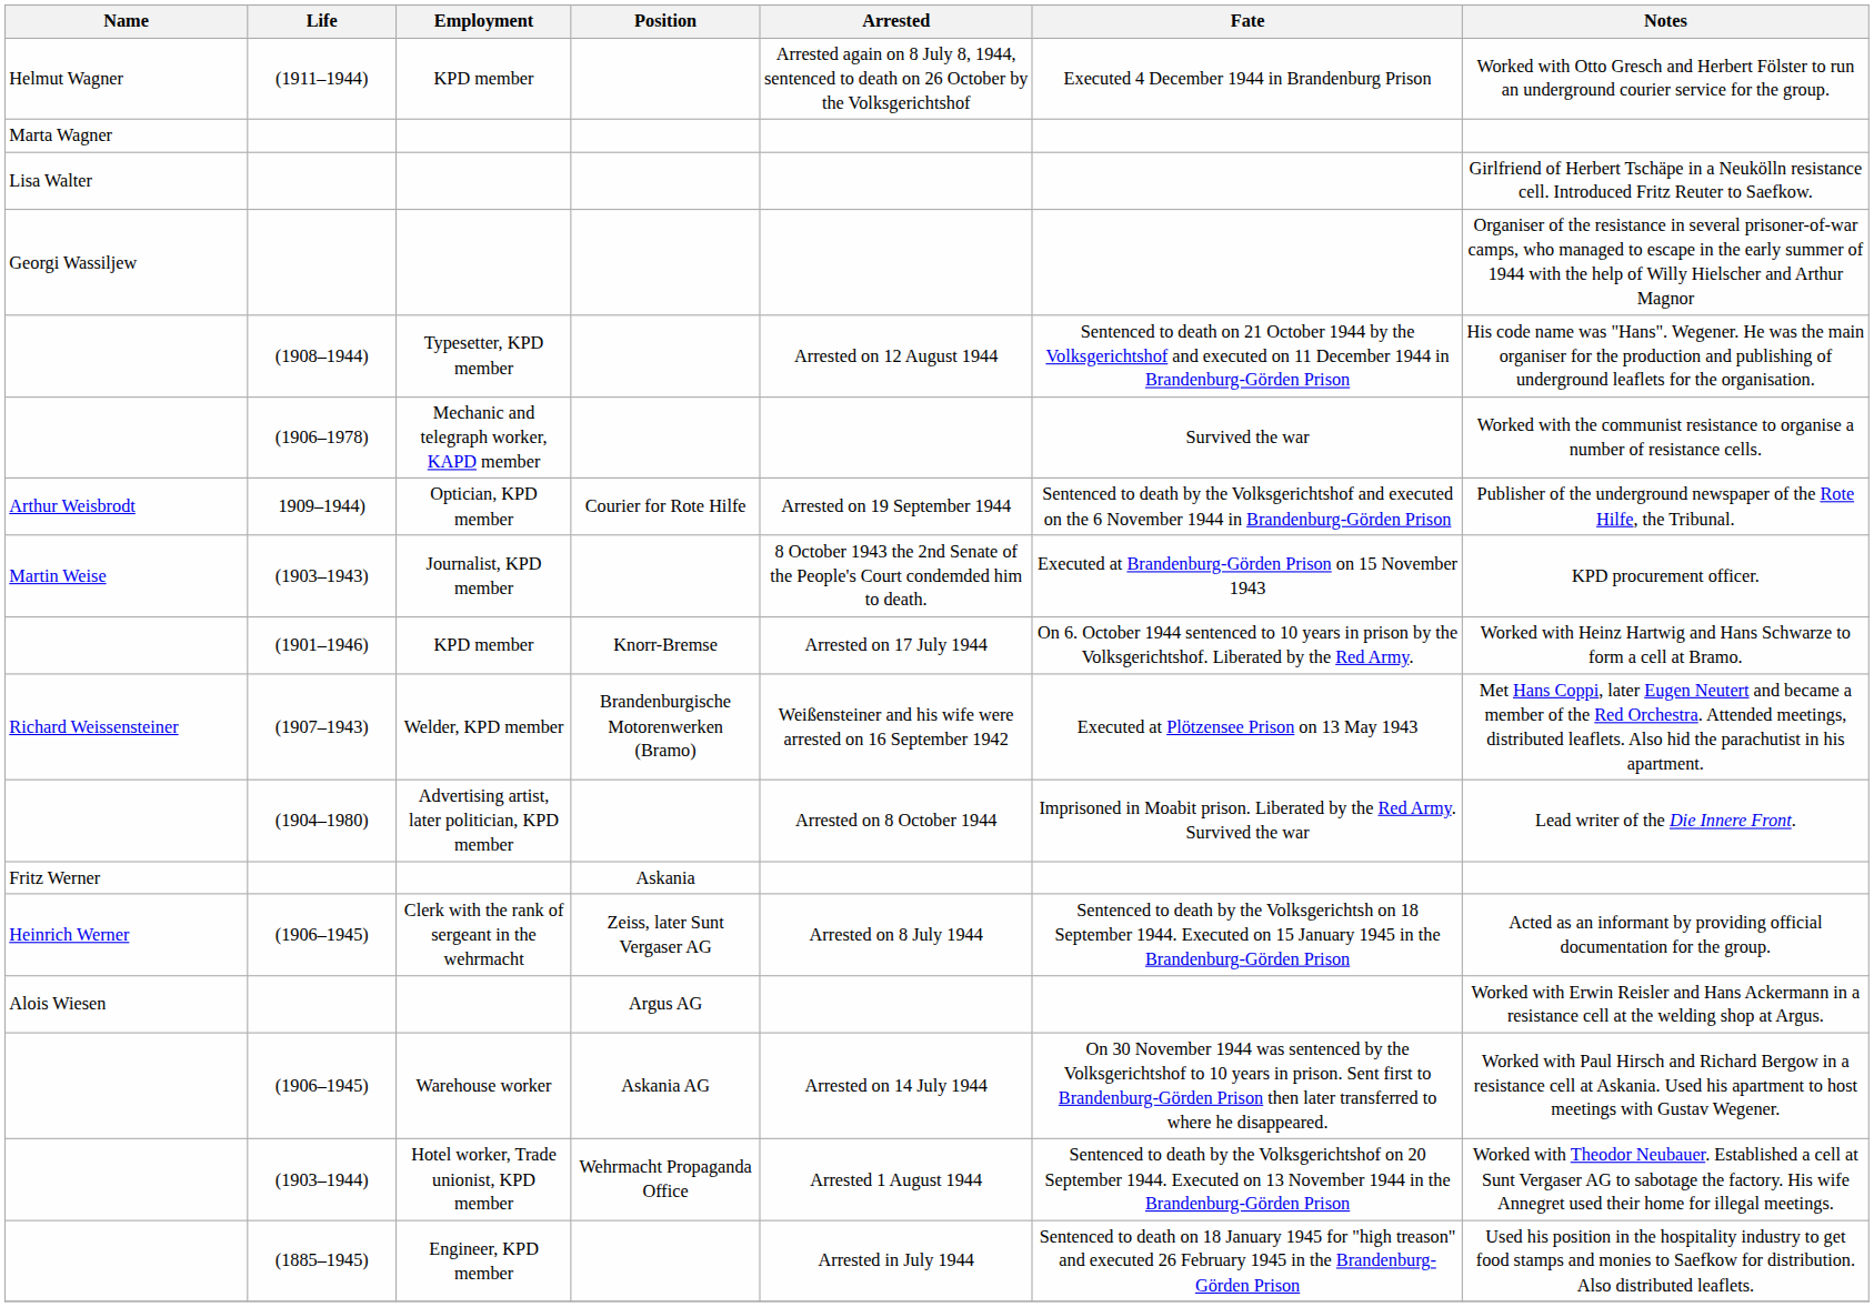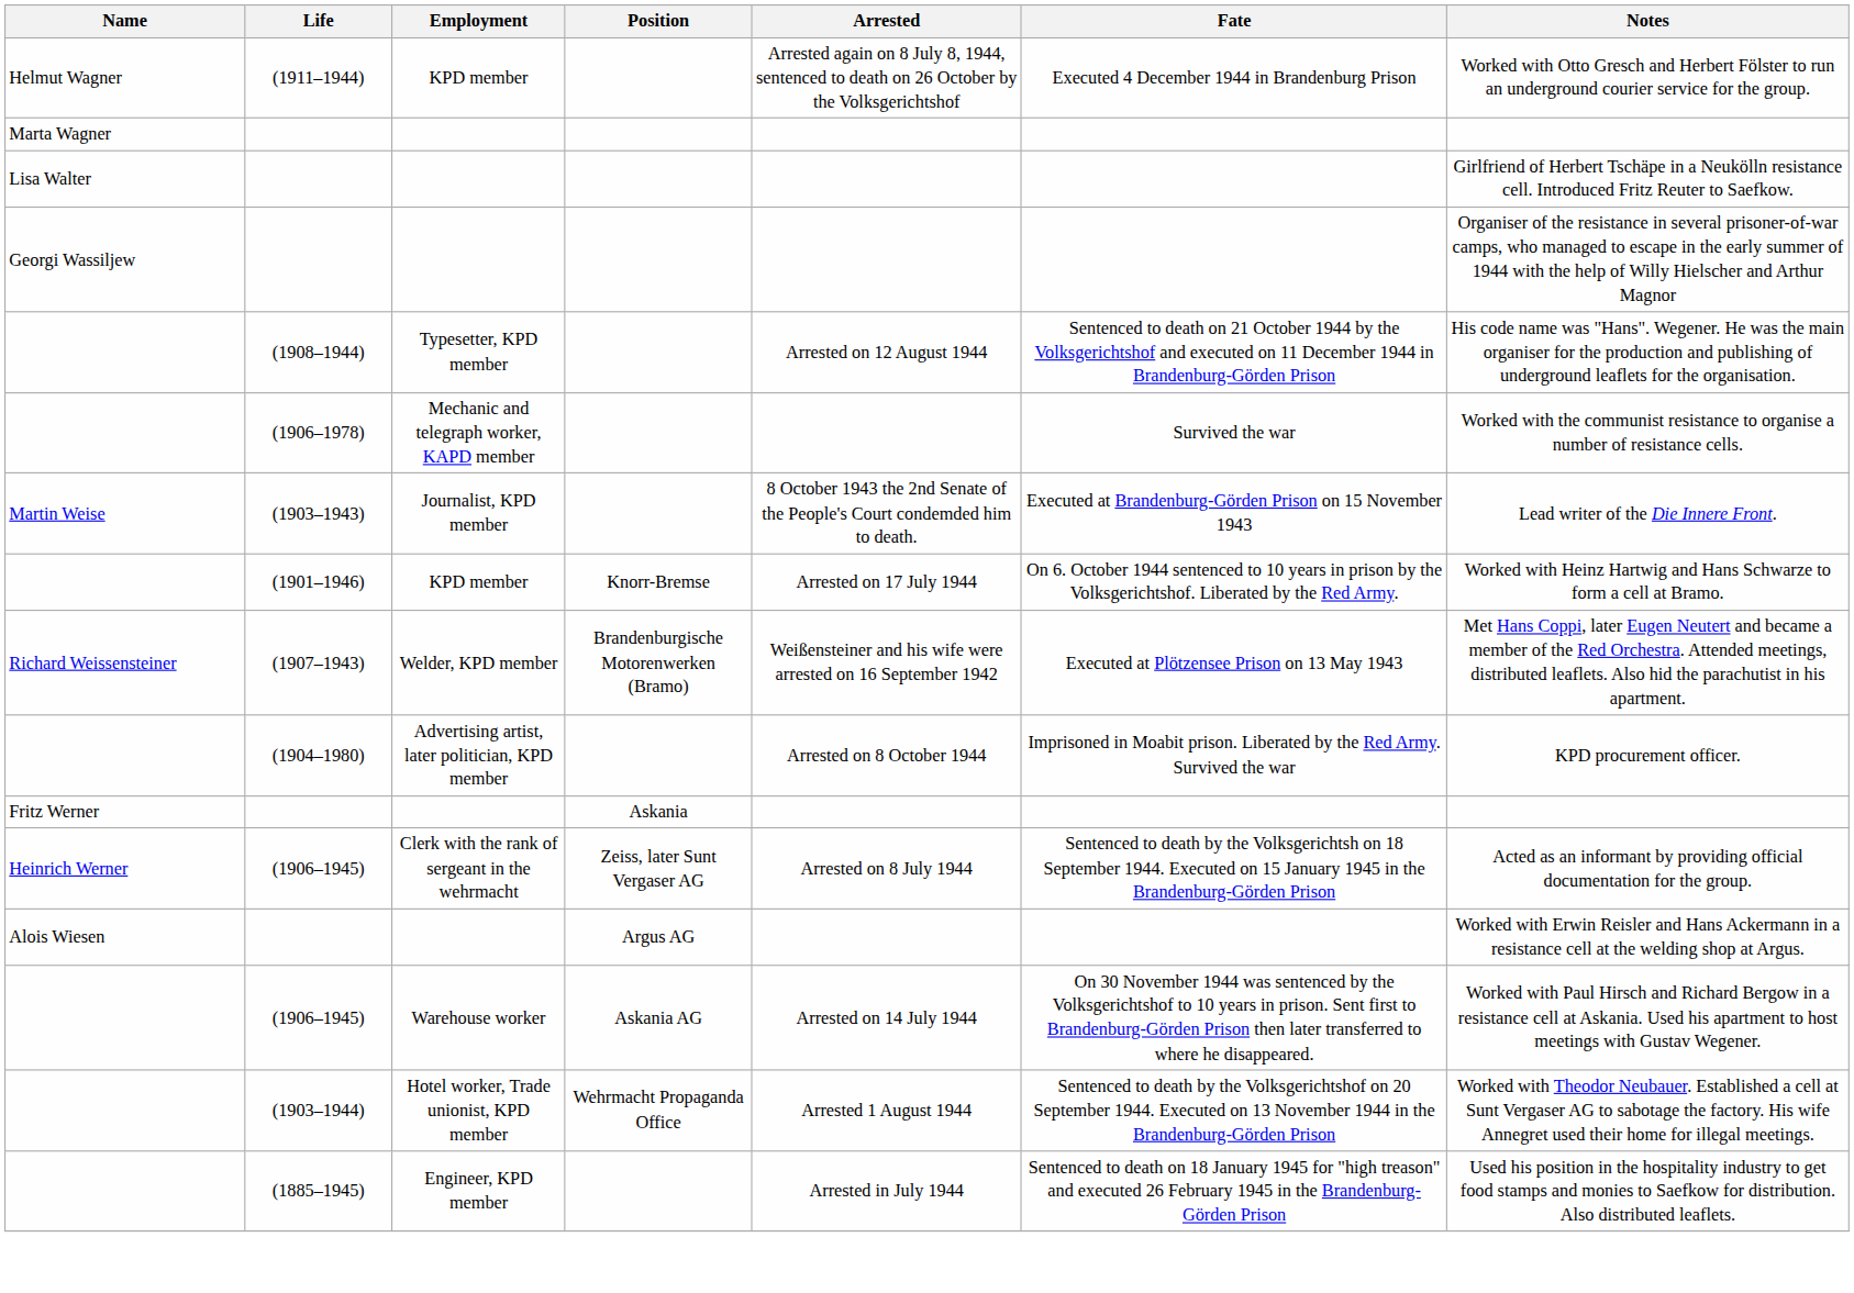 <table class="wikitable sortable" style="table-layout:fixed;background-color:#FEFEFE;font-size:95%;padding:0.30em;line-height:1.35em;">
 <tr>
 <th scope="col"  width=13%>Name</th>
 <th scope="col"  width=8%>Life</th>
 <th scope="col">Employment</th>
 <th scope="col">Position</th>
 <th scope="col">Arrested</th>
 <th scope="col">Fate</th>
 <th scope="col">Notes</th>
 </tr>
 <tr>
 <td>Helmut Wagner</td>
 <td style="text-align: center;">(1911–1944)</td>
 <td style="text-align: center;">KPD member</td>
 <td style="text-align: center;"></td>
 <td style="text-align: center;">Arrested again on 8 July 8, 1944, sentenced to death on 26 October by the Volksgerichtshof</td>
 <td style="text-align: center;">Executed 4 December 1944 in  Brandenburg Prison</td>
 <td style="text-align: center;">Worked with Otto Gresch and Herbert Fölster to run an underground courier service for the group.</td>
 </tr>
 <tr>
 <td>Marta Wagner</td>
 <td style="text-align: center;"></td>
 <td style="text-align: center;"></td>
 <td style="text-align: center;"></td>
 <td style="text-align: center;"></td>
 <td style="text-align: center;"></td>
 <td style="text-align: center;"></td>
 </tr>
 <tr>
 <td>Lisa Walter</td>
 <td style="text-align: center;"></td>
 <td style="text-align: center;"></td>
 <td style="text-align: center;"></td>
 <td style="text-align: center;"></td>
 <td style="text-align: center;"></td>
 <td style="text-align: center;">Girlfriend of  Herbert Tschäpe in a Neukölln resistance cell. Introduced Fritz Reuter to Saefkow.</td>
 </tr>
 <tr>
 <td>Georgi Wassiljew</td>
 <td style="text-align: center;"></td>
 <td style="text-align: center;"></td>
 <td style="text-align: center;"></td>
 <td style="text-align: center;"></td>
 <td style="text-align: center;"></td>
 <td style="text-align: center;">Organiser of the resistance in several prisoner-of-war camps, who managed to escape in the early summer of 1944 with the help of Willy Hielscher and Arthur Magnor</td>
 </tr>
 <tr>
 <td></td>
 <td style="text-align: center;">(1908–1944)</td>
 <td style="text-align: center;">Typesetter, KPD member</td>
 <td style="text-align: center;"></td>
 <td style="text-align: center;">Arrested on 12 August 1944</td>
 <td style="text-align: center;">Sentenced to death on 21 October 1944 by the <a href='#'>Volksgerichtshof</a> and executed on 11 December 1944 in  <a href='#'>Brandenburg-Görden Prison</a></td>
 <td style="text-align: center;">His code name was "Hans". Wegener. He was the main organiser for the production and publishing of underground leaflets for the organisation.</td>
 </tr>
 <tr>
 <td></td>
 <td style="text-align: center;">(1906–1978)</td>
 <td style="text-align: center;">Mechanic and telegraph worker, <a href='#'>KAPD</a> member</td>
 <td style="text-align: center;"></td>
 <td style="text-align: center;"></td>
 <td style="text-align: center;">Survived the war</td>
 <td style="text-align: center;">Worked with the communist resistance to organise a number of resistance cells.</td>
 </tr>
 <tr>
-<td><a href='#'>Arthur Weisbrodt</a></td>
-<td style="text-align: center;">1909–1944)</td>
-<td style="text-align: center;">Optician, KPD member</td>
-<td style="text-align: center;">Courier for Rote Hilfe</td>
-<td style="text-align: center;">Arrested on 19 September 1944</td>
-<td style="text-align: center;">Sentenced to death by the Volksgerichtshof and executed on the 6 November 1944 in  <a href='#'>Brandenburg-Görden Prison</a></td>
-<td style="text-align: center;">Publisher of the underground newspaper of the <a href='#'>Rote Hilfe</a>, the Tribunal.</td>
-</tr>
-<tr>
 <td><a href='#'>Martin Weise</a></td>
 <td style="text-align: center;">(1903–1943)</td>
 <td style="text-align: center;">Journalist, KPD member</td>
 <td style="text-align: center;"></td>
 <td style="text-align: center;">8 October 1943 the 2nd Senate of the People's Court condemded him to death.</td>
 <td style="text-align: center;">Executed at <a href='#'>Brandenburg-Görden Prison</a> on 15 November 1943</td>
-<td style="text-align: center;">KPD procurement officer.</td>
+<td style="text-align: center;">Lead writer of the <em><a href='#'>Die Innere Front</a></em>.</td>
 </tr>
 <tr>
 <td></td>
 <td style="text-align: center;">(1901–1946)</td>
 <td style="text-align: center;">KPD member</td>
 <td style="text-align: center;">Knorr-Bremse</td>
 <td style="text-align: center;">Arrested on 17 July 1944</td>
 <td style="text-align: center;">On 6. October 1944  sentenced to 10 years in prison by the Volksgerichtshof.  Liberated by the <a href='#'>Red Army</a>.</td>
 <td style="text-align: center;">Worked with Heinz Hartwig and Hans Schwarze to form a cell at Bramo.</td>
 </tr>
 <tr>
 <td><a href='#'>Richard Weissensteiner</a></td>
 <td style="text-align: center;">(1907–1943)</td>
 <td style="text-align: center;">Welder, KPD member</td>
 <td style="text-align: center;">Brandenburgische Motorenwerken (Bramo)</td>
 <td style="text-align: center;">Weißensteiner and his wife were arrested on 16 September 1942</td>
 <td style="text-align: center;">Executed at <a href='#'>Plötzensee Prison</a> on 13 May 1943</td>
 <td style="text-align: center;">Met <a href='#'>Hans Coppi</a>, later <a href='#'>Eugen Neutert</a> and became a member of the <a href='#'>Red Orchestra</a>. Attended meetings, distributed leaflets. Also hid the parachutist  in his apartment.</td>
 </tr>
 <tr>
 <td></td>
 <td style="text-align: center;">(1904–1980)</td>
 <td style="text-align: center;">Advertising artist, later politician, KPD member</td>
 <td style="text-align: center;"></td>
 <td style="text-align: center;">Arrested on 8 October 1944</td>
 <td style="text-align: center;">Imprisoned in Moabit prison. Liberated by the <a href='#'>Red Army</a>. Survived the war</td>
-<td style="text-align: center;">Lead writer of the <em><a href='#'>Die Innere Front</a></em>.</td>
+<td style="text-align: center;">KPD procurement officer.</td>
 </tr>
 <tr>
 <td>Fritz Werner</td>
 <td style="text-align: center;"></td>
 <td style="text-align: center;"></td>
 <td style="text-align: center;">Askania</td>
 <td style="text-align: center;"></td>
 <td style="text-align: center;"></td>
 <td style="text-align: center;"></td>
 </tr>
 <tr>
 <td><a href='#'>Heinrich Werner</a></td>
 <td style="text-align: center;">(1906–1945)</td>
 <td style="text-align: center;">Clerk with the rank of sergeant in the wehrmacht</td>
 <td style="text-align: center;">Zeiss, later Sunt Vergaser AG</td>
 <td style="text-align: center;">Arrested on  8 July 1944</td>
 <td style="text-align: center;">Sentenced to death by the Volksgerichtsh on 18 September 1944. Executed on 15 January 1945 in the <a href='#'>Brandenburg-Görden Prison</a></td>
 <td style="text-align: center;">Acted as an informant by providing official documentation for the group.</td>
 </tr>
 <tr>
 <td>Alois Wiesen</td>
 <td style="text-align: center;"></td>
 <td style="text-align: center;"></td>
 <td style="text-align: center;">Argus AG</td>
 <td style="text-align: center;"></td>
 <td style="text-align: center;"></td>
 <td style="text-align: center;">Worked with Erwin Reisler and Hans Ackermann in a resistance cell at the welding shop at Argus.</td>
 </tr>
 <tr>
 <td></td>
 <td style="text-align: center;">(1906–1945)</td>
 <td style="text-align: center;">Warehouse worker</td>
 <td style="text-align: center;">Askania AG</td>
 <td style="text-align: center;">Arrested on 14 July 1944</td>
 <td style="text-align: center;">On 30 November 1944 was sentenced by the Volksgerichtshof  to 10 years in prison. Sent first to  <a href='#'>Brandenburg-Görden Prison</a> then later transferred to   where he disappeared.</td>
 <td style="text-align: center;">Worked with Paul Hirsch and Richard Bergow in a resistance cell at Askania. Used his apartment to host meetings with Gustav Wegener.</td>
 </tr>
 <tr>
 <td></td>
 <td style="text-align: center;">(1903–1944)</td>
 <td style="text-align: center;">Hotel worker, Trade unionist, KPD member</td>
 <td style="text-align: center;">Wehrmacht Propaganda Office</td>
 <td style="text-align: center;">Arrested 1 August 1944</td>
 <td style="text-align: center;">Sentenced to death by the Volksgerichtshof on 20 September 1944. Executed on 13 November 1944 in the <a href='#'>Brandenburg-Görden Prison</a></td>
 <td style="text-align: center;">Worked with <a href='#'>Theodor Neubauer</a>. Established a cell at Sunt Vergaser AG to sabotage the factory. His wife Annegret used their home for illegal meetings.</td>
 </tr>
 <tr>
 <td></td>
 <td style="text-align: center;">(1885–1945)</td>
 <td style="text-align: center;">Engineer, KPD member</td>
 <td style="text-align: center;"></td>
 <td style="text-align: center;">Arrested in July 1944</td>
 <td style="text-align: center;">Sentenced to death on 18 January 1945 for "high treason" and executed 26 February 1945 in the <a href='#'>Brandenburg-Görden Prison</a></td>
 <td style="text-align: center;">Used his position in the hospitality industry to get food stamps and monies to Saefkow for distribution. Also distributed leaflets.</td>
 </tr>
 <tr>
 </tr>
 </table>
